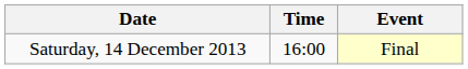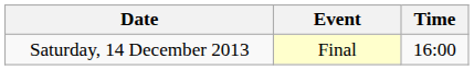 <table class = "wikitable" style="text-align:center;">
 <tr>
 <th width=220>Date</th>
+<th width=100>Event</th>
 <th width=50>Time</th>
-<th width=100>Event</th>
 </tr>
 <tr>
 <td>Saturday, 14 December 2013</td>
+<td bgcolor=ffffcc>Final</td>
 <td>16:00</td>
-<td bgcolor=ffffcc>Final</td>
 </tr>
 </table>
